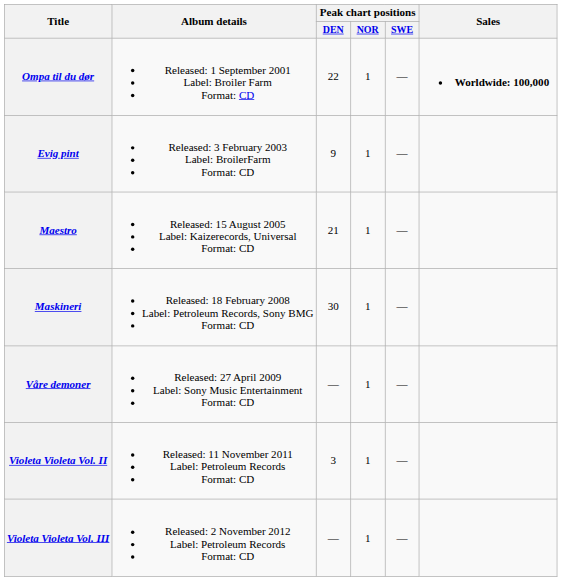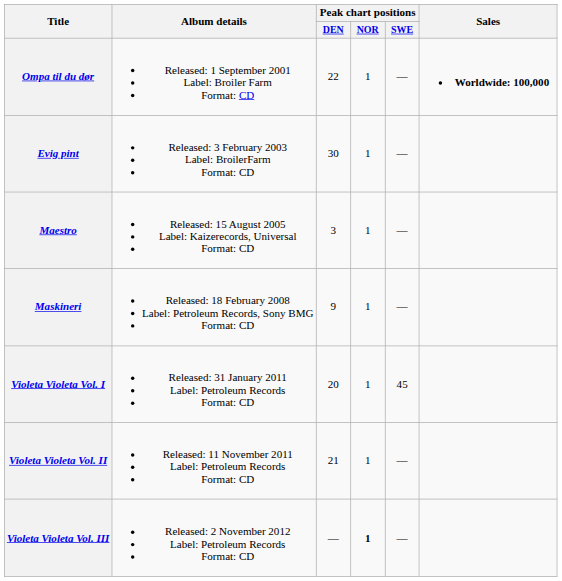 <table class="wikitable plainrowheaders" style="text-align:center;" border="1">
 <tr>
 <th scope="col" rowspan="2">Title</th>
 <th scope="col" rowspan="2">Album details</th>
 <th scope="col" colspan="3">Peak chart positions</th>
 <th scope="col" rowspan="2" style="width:12em;">Sales</th>
 </tr>
 <tr>
 <th scope="col" style="width:3em;font-size:90%;"><a href='#'>DEN</a><br></th>
 <th scope="col" style="width:3em;font-size:90%;"><a href='#'>NOR</a><br></th>
 <th scope="col" style="width:3em;font-size:90%;"><a href='#'>SWE</a><br></th>
 </tr>
 <tr>
 <th scope="row"><em><a href='#'>Ompa til du dør</a></em></th>
 <td><br><ul><li>Released: 1 September 2001</li><li>Label: Broiler Farm</li><li>Format: <a href='#'>CD</a></li></ul></td>
 <td>22</td>
 <td>1</td>
 <td>—</td>
 <td><strong><br><ul><li>Worldwide: 100,000</li></ul></strong></td>
 </tr>
 <tr>
 <th scope="row"><em><a href='#'>Evig pint</a></em></th>
 <td><br><ul><li>Released: 3 February 2003</li><li>Label: BroilerFarm</li><li>Format: CD</li></ul></td>
-<td>9</td>
+<td>30</td>
 <td>1</td>
 <td>—</td>
 <td></td>
 </tr>
 <tr>
 <th scope="row"><em><a href='#'>Maestro</a></em></th>
 <td><br><ul><li>Released: 15 August 2005</li><li>Label: Kaizerecords, Universal</li><li>Format: CD</li></ul></td>
-<td>21</td>
+<td>3</td>
 <td>1</td>
 <td>—</td>
 <td></td>
 </tr>
 <tr>
 <th scope="row"><em><a href='#'>Maskineri</a></em></th>
 <td><br><ul><li>Released: 18 February 2008</li><li>Label: Petroleum Records, Sony BMG</li><li>Format: CD</li></ul></td>
-<td>30</td>
+<td>9</td>
 <td>1</td>
 <td>—</td>
 <td></td>
 </tr>
 <tr>
-<th scope="row"><em><a href='#'>Våre demoner</a></em></th>
-<td><br><ul><li>Released: 27 April 2009</li><li>Label: Sony Music Entertainment</li><li>Format: CD</li></ul></td>
-<td>—</td>
+<th scope="row"><em><a href='#'>Violeta Violeta Vol. I</a></em></th>
+<td><br><ul><li>Released: 31 January 2011</li><li>Label: Petroleum Records</li><li>Format: CD</li></ul></td>
+<td>20</td>
 <td>1</td>
-<td>—</td>
+<td>45</td>
 <td></td>
 </tr>
 <tr>
 <th scope="row"><em><a href='#'>Violeta Violeta Vol. II</a></em></th>
 <td><br><ul><li>Released: 11 November 2011</li><li>Label: Petroleum Records</li><li>Format: CD</li></ul></td>
-<td>3</td>
+<td>21</td>
 <td>1</td>
 <td>—</td>
 <td></td>
 </tr>
 <tr>
 <th scope="row"><em><a href='#'>Violeta Violeta Vol. III</a></em></th>
 <td><br><ul><li>Released: 2 November 2012</li><li>Label: Petroleum Records</li><li>Format: CD</li></ul></td>
 <td>—</td>
-<td>1</td>
+<td><strong>1</strong></td>
 <td>—</td>
 <td></td>
 </tr>
 </table>
